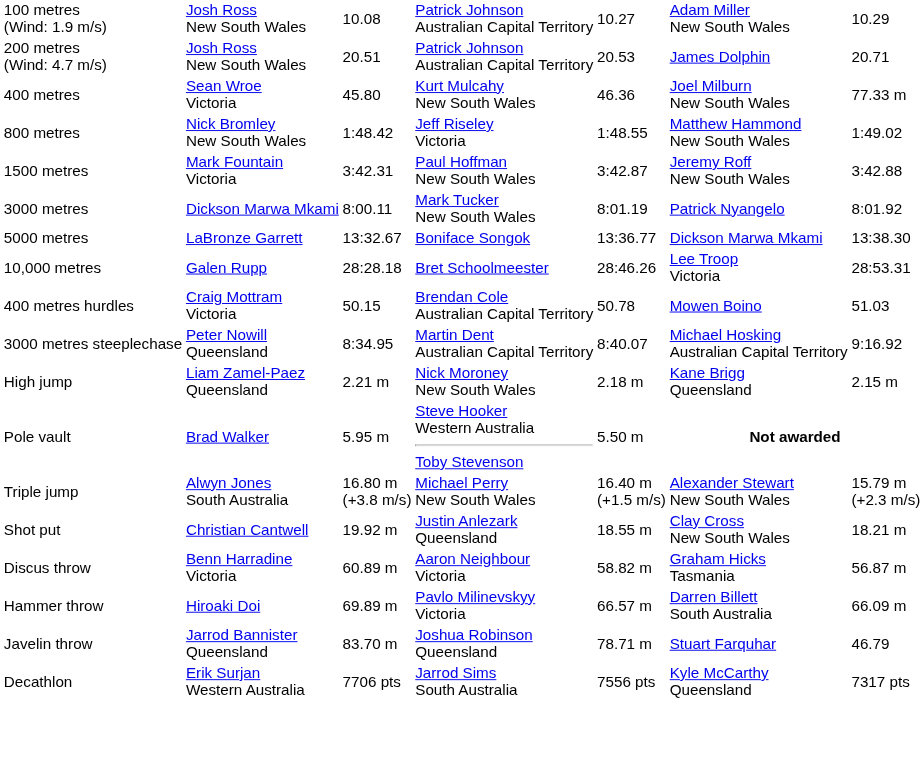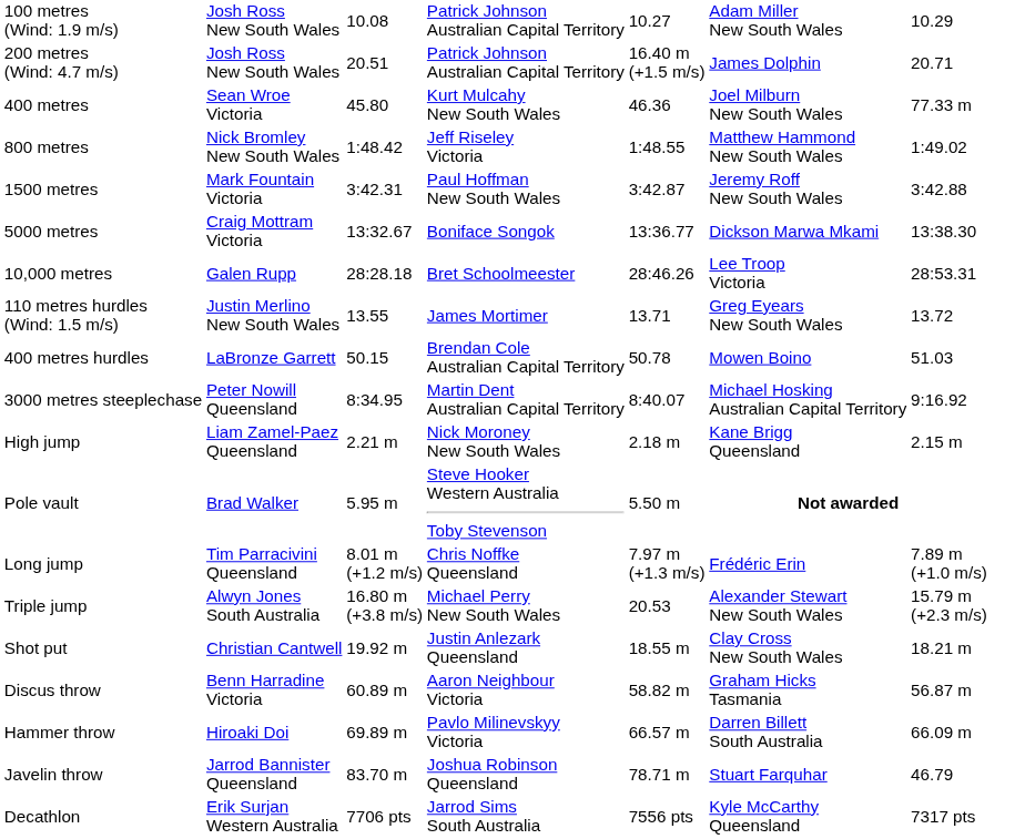 <table>
 <tr>
 <td>100 metres<br>(Wind: 1.9 m/s)</td>
 <td><a href='#'>Josh Ross</a><br>New South Wales</td>
 <td>10.08</td>
 <td><a href='#'>Patrick Johnson</a><br>Australian Capital Territory</td>
 <td>10.27</td>
 <td><a href='#'>Adam Miller</a><br>New South Wales</td>
 <td>10.29</td>
 </tr>
 <tr>
 <td>200 metres<br>(Wind: 4.7 m/s)</td>
 <td><a href='#'>Josh Ross</a><br>New South Wales</td>
 <td>20.51</td>
 <td><a href='#'>Patrick Johnson</a><br>Australian Capital Territory</td>
-<td>20.53</td>
+<td>16.40 m <br>(+1.5 m/s)</td>
 <td><a href='#'>James Dolphin</a><br></td>
 <td>20.71</td>
 </tr>
 <tr>
 <td>400 metres</td>
 <td><a href='#'>Sean Wroe</a><br>Victoria</td>
 <td>45.80</td>
 <td><a href='#'>Kurt Mulcahy</a><br>New South Wales</td>
 <td>46.36</td>
 <td><a href='#'>Joel Milburn</a><br>New South Wales</td>
 <td>77.33 m</td>
 </tr>
 <tr>
 <td>800 metres</td>
 <td><a href='#'>Nick Bromley</a><br>New South Wales</td>
 <td>1:48.42</td>
 <td><a href='#'>Jeff Riseley</a><br>Victoria</td>
 <td>1:48.55</td>
 <td><a href='#'>Matthew Hammond</a><br>New South Wales</td>
 <td>1:49.02</td>
 </tr>
 <tr>
 <td>1500 metres</td>
 <td><a href='#'>Mark Fountain</a><br>Victoria</td>
 <td>3:42.31</td>
 <td><a href='#'>Paul Hoffman</a><br>New South Wales</td>
 <td>3:42.87</td>
 <td><a href='#'>Jeremy Roff</a><br>New South Wales</td>
 <td>3:42.88</td>
 </tr>
 <tr>
-<td>3000 metres</td>
-<td><a href='#'>Dickson Marwa Mkami</a><br></td>
-<td>8:00.11</td>
-<td><a href='#'>Mark Tucker</a><br>New South Wales</td>
-<td>8:01.19</td>
-<td><a href='#'>Patrick Nyangelo</a><br></td>
-<td>8:01.92</td>
-</tr>
-<tr>
 <td>5000 metres</td>
-<td><a href='#'>LaBronze Garrett</a><br></td>
+<td><a href='#'>Craig Mottram</a><br>Victoria</td>
 <td>13:32.67</td>
 <td><a href='#'>Boniface Songok</a><br></td>
 <td>13:36.77</td>
 <td><a href='#'>Dickson Marwa Mkami</a><br></td>
 <td>13:38.30</td>
 </tr>
 <tr>
 <td>10,000 metres</td>
 <td><a href='#'>Galen Rupp</a><br></td>
 <td>28:28.18</td>
 <td><a href='#'>Bret Schoolmeester</a><br></td>
 <td>28:46.26</td>
 <td><a href='#'>Lee Troop</a><br>Victoria</td>
 <td>28:53.31</td>
 </tr>
 <tr>
+<td>110 metres hurdles<br>(Wind: 1.5 m/s)</td>
+<td><a href='#'>Justin Merlino</a><br>New South Wales</td>
+<td>13.55</td>
+<td><a href='#'>James Mortimer</a><br></td>
+<td>13.71</td>
+<td><a href='#'>Greg Eyears</a><br>New South Wales</td>
+<td>13.72</td>
+</tr>
+<tr>
 <td>400 metres hurdles</td>
-<td><a href='#'>Craig Mottram</a><br>Victoria</td>
+<td><a href='#'>LaBronze Garrett</a><br></td>
 <td>50.15</td>
 <td><a href='#'>Brendan Cole</a><br>Australian Capital Territory</td>
 <td>50.78</td>
 <td><a href='#'>Mowen Boino</a><br></td>
 <td>51.03</td>
 </tr>
 <tr>
 <td>3000 metres steeplechase</td>
 <td><a href='#'>Peter Nowill</a><br>Queensland</td>
 <td>8:34.95</td>
 <td><a href='#'>Martin Dent</a><br>Australian Capital Territory</td>
 <td>8:40.07</td>
 <td><a href='#'>Michael Hosking</a><br>Australian Capital Territory</td>
 <td>9:16.92</td>
 </tr>
 <tr>
 <td>High jump</td>
 <td><a href='#'>Liam Zamel-Paez</a><br>Queensland</td>
 <td>2.21 m</td>
 <td><a href='#'>Nick Moroney</a><br>New South Wales</td>
 <td>2.18 m</td>
 <td><a href='#'>Kane Brigg</a><br>Queensland</td>
 <td>2.15 m</td>
 </tr>
 <tr>
 <td>Pole vault</td>
 <td><a href='#'>Brad Walker</a><br></td>
 <td>5.95 m</td>
 <td><a href='#'>Steve Hooker</a><br>Western Australia<hr><a href='#'>Toby Stevenson</a><br></td>
 <td>5.50 m</td>
 <th colspan=2>Not awarded</th>
 </tr>
 <tr>
+<td>Long jump</td>
+<td><a href='#'>Tim Parracivini</a><br>Queensland</td>
+<td>8.01 m <br>(+1.2 m/s)</td>
+<td><a href='#'>Chris Noffke</a><br>Queensland</td>
+<td>7.97 m <br>(+1.3 m/s)</td>
+<td><a href='#'>Frédéric Erin</a><br></td>
+<td>7.89 m <br>(+1.0 m/s)</td>
+</tr>
+<tr>
 <td>Triple jump</td>
 <td><a href='#'>Alwyn Jones</a><br>South Australia</td>
 <td>16.80 m <br>(+3.8 m/s)</td>
 <td><a href='#'>Michael Perry</a><br>New South Wales</td>
-<td>16.40 m <br>(+1.5 m/s)</td>
+<td>20.53</td>
 <td><a href='#'>Alexander Stewart</a><br>New South Wales</td>
 <td>15.79 m <br>(+2.3 m/s)</td>
 </tr>
 <tr>
 <td>Shot put</td>
 <td><a href='#'>Christian Cantwell</a><br></td>
 <td>19.92 m</td>
 <td><a href='#'>Justin Anlezark</a><br>Queensland</td>
 <td>18.55 m</td>
 <td><a href='#'>Clay Cross</a><br>New South Wales</td>
 <td>18.21 m</td>
 </tr>
 <tr>
 <td>Discus throw</td>
 <td><a href='#'>Benn Harradine</a><br>Victoria</td>
 <td>60.89 m</td>
 <td><a href='#'>Aaron Neighbour</a><br>Victoria</td>
 <td>58.82 m</td>
 <td><a href='#'>Graham Hicks</a><br>Tasmania</td>
 <td>56.87 m</td>
 </tr>
 <tr>
 <td>Hammer throw</td>
 <td><a href='#'>Hiroaki Doi</a><br></td>
 <td>69.89 m</td>
 <td><a href='#'>Pavlo Milinevskyy</a><br>Victoria</td>
 <td>66.57 m</td>
 <td><a href='#'>Darren Billett</a><br>South Australia</td>
 <td>66.09 m</td>
 </tr>
 <tr>
 <td>Javelin throw</td>
 <td><a href='#'>Jarrod Bannister</a><br>Queensland</td>
 <td>83.70 m</td>
 <td><a href='#'>Joshua Robinson</a><br>Queensland</td>
 <td>78.71 m</td>
 <td><a href='#'>Stuart Farquhar</a><br></td>
 <td>46.79</td>
 </tr>
 <tr>
 <td>Decathlon</td>
 <td><a href='#'>Erik Surjan</a><br>Western Australia</td>
 <td>7706 pts</td>
 <td><a href='#'>Jarrod Sims</a><br>South Australia</td>
 <td>7556 pts</td>
 <td><a href='#'>Kyle McCarthy</a><br>Queensland</td>
 <td>7317 pts</td>
 </tr>
 <tr>
 </tr>
 </table>
